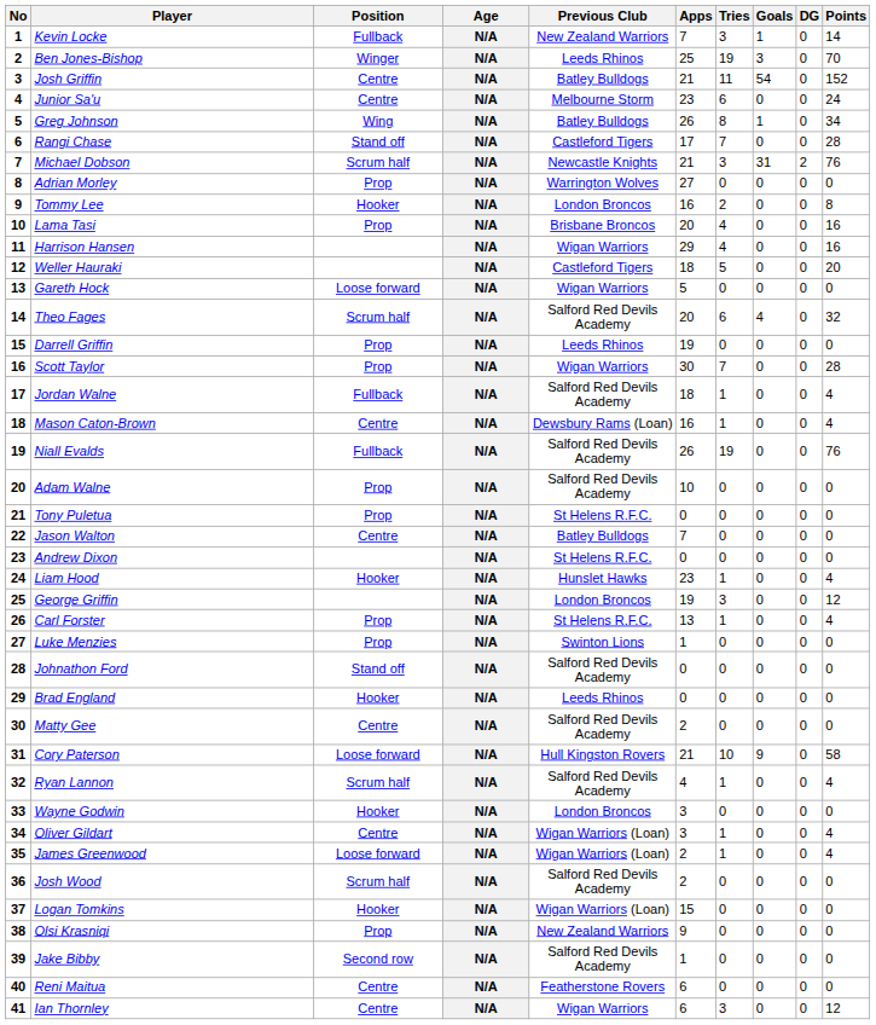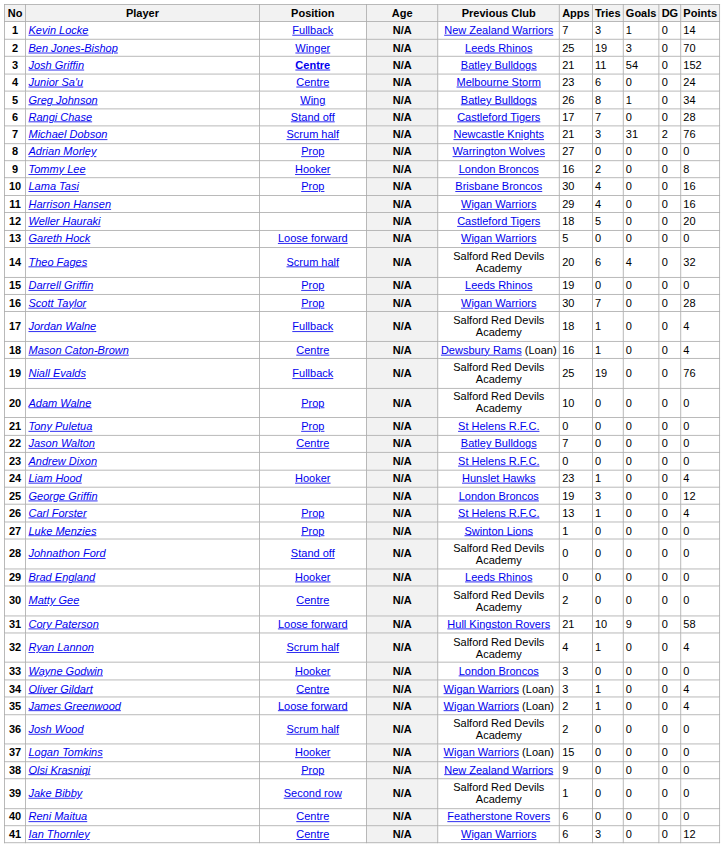 <table class="wikitable sortable"  style="width:100%; font-size:85%;">
 <tr style="background:#efefef;">
 <th width=3%>No</th>
 <th !width=47%>Player</th>
 <th width=15%>Position</th>
 <th width=1%>Age</th>
 <th width=17%>Previous Club</th>
 <th style="width:20px;">Apps</th>
 <th style="width:20px;">Tries</th>
 <th style="width:20px;">Goals</th>
 <th style="width:20px;">DG</th>
 <th style="width:20px;">Points</th>
 </tr>
 <tr style="background:#fff;">
 <td align=center><strong>1</strong></td>
 <td><em><a href='#'>Kevin Locke</a></em></td>
 <td align=center><a href='#'>Fullback</a></td>
 <th width=10%>N/A</th>
 <td align=center><a href='#'>New Zealand Warriors</a></td>
 <td align=centre>7</td>
 <td align=centre>3</td>
 <td align=centre>1</td>
 <td align=centre>0</td>
 <td align=centre>14</td>
 </tr>
 <tr style="background:#fff;">
 <td align=center><strong>2</strong></td>
 <td><em><a href='#'>Ben Jones-Bishop</a></em></td>
 <td align=center><a href='#'>Winger</a></td>
 <th width=10%>N/A</th>
 <td align=center><a href='#'>Leeds Rhinos</a></td>
 <td align=centre>25</td>
 <td align=centre>19</td>
 <td align=centre>3</td>
 <td align=centre>0</td>
 <td align=centre>70</td>
 </tr>
 <tr style="background:#fff;">
 <td align=center><strong>3</strong></td>
 <td><em><a href='#'>Josh Griffin</a></em></td>
-<td align=center><a href='#'>Centre</a></td>
+<td align=center><strong><a href='#'>Centre</a></strong></td>
 <th width=10%>N/A</th>
 <td align=center><a href='#'>Batley Bulldogs</a></td>
 <td align=centre>21</td>
 <td align=centre>11</td>
 <td align=centre>54</td>
 <td align=centre>0</td>
 <td align=centre>152</td>
 </tr>
 <tr style="background:#fff;">
 <td align=center><strong>4</strong></td>
 <td><em><a href='#'>Junior Sa'u</a></em></td>
 <td align=center><a href='#'>Centre</a></td>
 <th width=10%>N/A</th>
 <td align=center><a href='#'>Melbourne Storm</a></td>
 <td align=centre>23</td>
 <td align=centre>6</td>
 <td align=centre>0</td>
 <td align=centre>0</td>
 <td align=centre>24</td>
 </tr>
 <tr style="background:#fff;">
 <td align=center><strong>5</strong></td>
 <td><em><a href='#'>Greg Johnson</a></em></td>
 <td align=center><a href='#'>Wing</a></td>
 <th width=10%>N/A</th>
 <td align=center><a href='#'>Batley Bulldogs</a></td>
 <td align=centre>26</td>
 <td align=centre>8</td>
 <td align=centre>1</td>
 <td align=centre>0</td>
 <td align=centre>34</td>
 </tr>
 <tr style="background:#fff;">
 <td align=center><strong>6</strong></td>
 <td><em><a href='#'>Rangi Chase</a></em></td>
 <td align=center><a href='#'>Stand off</a></td>
 <th width=10%>N/A</th>
 <td align=center><a href='#'>Castleford Tigers</a></td>
 <td align=centre>17</td>
 <td align=centre>7</td>
 <td align=centre>0</td>
 <td align=centre>0</td>
 <td align=centre>28</td>
 </tr>
 <tr style="background:#fff;">
 <td align=center><strong>7</strong></td>
 <td><em><a href='#'>Michael Dobson</a></em></td>
 <td align=center><a href='#'>Scrum half</a></td>
 <th width=10%>N/A</th>
 <td align=center><a href='#'>Newcastle Knights</a></td>
 <td align=centre>21</td>
 <td align=centre>3</td>
 <td align=centre>31</td>
 <td align=centre>2</td>
 <td align=centre>76</td>
 </tr>
 <tr style="background:#fff;">
 <td align=center><strong>8</strong></td>
 <td><em><a href='#'>Adrian Morley</a></em></td>
 <td align=center><a href='#'>Prop</a></td>
 <th width=10%>N/A</th>
 <td align=center><a href='#'>Warrington Wolves</a></td>
 <td align=centre>27</td>
 <td align=centre>0</td>
 <td align=centre>0</td>
 <td align=centre>0</td>
 <td align=centre>0</td>
 </tr>
 <tr style="background:#fff;">
 <td align=center><strong>9</strong></td>
 <td><em><a href='#'>Tommy Lee</a></em></td>
 <td align=center><a href='#'>Hooker</a></td>
 <th width=10%>N/A</th>
 <td align=center><a href='#'>London Broncos</a></td>
 <td align=centre>16</td>
 <td align=centre>2</td>
 <td align=centre>0</td>
 <td align=centre>0</td>
 <td align=centre>8</td>
 </tr>
 <tr style="background:#fff;">
 <td align=center><strong>10</strong></td>
 <td><em><a href='#'>Lama Tasi</a></em></td>
 <td align=center><a href='#'>Prop</a></td>
 <th width=10%>N/A</th>
 <td align=center><a href='#'>Brisbane Broncos</a></td>
-<td align=centre>20</td>
+<td align=centre>30</td>
 <td align=centre>4</td>
 <td align=centre>0</td>
 <td align=centre>0</td>
 <td align=centre>16</td>
 </tr>
 <tr style="background:#fff;">
 <td align=center><strong>11</strong></td>
 <td><em><a href='#'>Harrison Hansen</a></em></td>
 <td align=center></td>
 <th width=10%>N/A</th>
 <td align=center><a href='#'>Wigan Warriors</a></td>
 <td align=centre>29</td>
 <td align=centre>4</td>
 <td align=centre>0</td>
 <td align=centre>0</td>
 <td align=centre>16</td>
 </tr>
 <tr style="background:#fff;">
 <td align=center><strong>12</strong></td>
 <td><em><a href='#'>Weller Hauraki</a></em></td>
 <td align=center></td>
 <th width=10%>N/A</th>
 <td align=center><a href='#'>Castleford Tigers</a></td>
 <td align=centre>18</td>
 <td align=centre>5</td>
 <td align=centre>0</td>
 <td align=centre>0</td>
 <td align=centre>20</td>
 </tr>
 <tr style="background:#fff;">
 <td align=center><strong>13</strong></td>
 <td><em><a href='#'>Gareth Hock</a></em></td>
 <td align=center><a href='#'>Loose forward</a></td>
 <th width=10%>N/A</th>
 <td align=center><a href='#'>Wigan Warriors</a></td>
 <td align=centre>5</td>
 <td align=centre>0</td>
 <td align=centre>0</td>
 <td align=centre>0</td>
 <td align=centre>0</td>
 </tr>
 <tr style="background:#fff;">
 <td align=center><strong>14</strong></td>
 <td><em><a href='#'>Theo Fages</a></em></td>
 <td align=center><a href='#'>Scrum half</a></td>
 <th width=10%>N/A</th>
 <td align=center>Salford Red Devils Academy</td>
 <td align=centre>20</td>
 <td align=centre>6</td>
 <td align=centre>4</td>
 <td align=centre>0</td>
 <td align=centre>32</td>
 </tr>
 <tr style="background:#fff;">
 <td align=center><strong>15</strong></td>
 <td><em><a href='#'>Darrell Griffin</a></em></td>
 <td align=center><a href='#'>Prop</a></td>
 <th width=10%>N/A</th>
 <td align=center><a href='#'>Leeds Rhinos</a></td>
 <td align=centre>19</td>
 <td align=centre>0</td>
 <td align=centre>0</td>
 <td align=centre>0</td>
 <td align=centre>0</td>
 </tr>
 <tr style="background:#fff;">
 <td align=center><strong>16</strong></td>
 <td><em><a href='#'>Scott Taylor</a></em></td>
 <td align=center><a href='#'>Prop</a></td>
 <th width=10%>N/A</th>
 <td align=center><a href='#'>Wigan Warriors</a></td>
 <td align=centre>30</td>
 <td align=centre>7</td>
 <td align=centre>0</td>
 <td align=centre>0</td>
 <td align=centre>28</td>
 </tr>
 <tr style="background:#fff;">
 <td align=center><strong>17</strong></td>
 <td><em><a href='#'>Jordan Walne</a></em></td>
 <td align=center><a href='#'>Fullback</a></td>
 <th width=10%>N/A</th>
 <td align=center>Salford Red Devils Academy</td>
 <td align=centre>18</td>
 <td align=centre>1</td>
 <td align=centre>0</td>
 <td align=centre>0</td>
 <td align=centre>4</td>
 </tr>
 <tr style="background:#fff;">
 <td align=center><strong>18</strong></td>
 <td><em><a href='#'>Mason Caton-Brown</a></em></td>
 <td align=center><a href='#'>Centre</a></td>
 <th width=10%>N/A</th>
 <td align=center><a href='#'>Dewsbury Rams</a> (Loan)</td>
 <td align=centre>16</td>
 <td align=centre>1</td>
 <td align=centre>0</td>
 <td align=centre>0</td>
 <td align=centre>4</td>
 </tr>
 <tr style="background:#fff;">
 <td align=center><strong>19</strong></td>
 <td><em><a href='#'>Niall Evalds</a></em></td>
 <td align=center><a href='#'>Fullback</a></td>
 <th width=10%>N/A</th>
 <td align=center>Salford Red Devils Academy</td>
-<td align=centre>26</td>
+<td align=centre>25</td>
 <td align=centre>19</td>
 <td align=centre>0</td>
 <td align=centre>0</td>
 <td align=centre>76</td>
 </tr>
 <tr style="background:#fff;">
 <td align=center><strong>20</strong></td>
 <td><em><a href='#'>Adam Walne</a></em></td>
 <td align=center><a href='#'>Prop</a></td>
 <th width=10%>N/A</th>
 <td align=center>Salford Red Devils Academy</td>
 <td align=centre>10</td>
 <td align=centre>0</td>
 <td align=centre>0</td>
 <td align=centre>0</td>
 <td align=centre>0</td>
 </tr>
 <tr style="background:#fff;">
 <td align=center><strong>21</strong></td>
 <td><em><a href='#'>Tony Puletua</a></em></td>
 <td align=center><a href='#'>Prop</a></td>
 <th width=10%>N/A</th>
 <td align=center><a href='#'>St Helens R.F.C.</a></td>
 <td align=centre>0</td>
 <td align=centre>0</td>
 <td align=centre>0</td>
 <td align=centre>0</td>
 <td align=centre>0</td>
 </tr>
 <tr style="background:#fff;">
 <td align=center><strong>22</strong></td>
 <td><em><a href='#'>Jason Walton</a></em></td>
 <td align=center><a href='#'>Centre</a></td>
 <th width=10%>N/A</th>
 <td align=center><a href='#'>Batley Bulldogs</a></td>
 <td align=centre>7</td>
 <td align=centre>0</td>
 <td align=centre>0</td>
 <td align=centre>0</td>
 <td align=centre>0</td>
 </tr>
 <tr style="background:#fff;">
 <td align=center><strong>23</strong></td>
 <td><em><a href='#'>Andrew Dixon</a></em></td>
 <td align=center></td>
 <th width=10%>N/A</th>
 <td align=center><a href='#'>St Helens R.F.C.</a></td>
 <td align=centre>0</td>
 <td align=centre>0</td>
 <td align=centre>0</td>
 <td align=centre>0</td>
 <td align=centre>0</td>
 </tr>
 <tr style="background:#fff;">
 <td align=center><strong>24</strong></td>
 <td><em><a href='#'>Liam Hood</a></em></td>
 <td align=center><a href='#'>Hooker</a></td>
 <th width=10%>N/A</th>
 <td align=center><a href='#'>Hunslet Hawks</a></td>
 <td align=centre>23</td>
 <td align=centre>1</td>
 <td align=centre>0</td>
 <td align=centre>0</td>
 <td align=centre>4</td>
 </tr>
 <tr style="background:#fff;">
 <td align=center><strong>25</strong></td>
 <td><em><a href='#'>George Griffin</a></em></td>
 <td align=center></td>
 <th width=10%>N/A</th>
 <td align=center><a href='#'>London Broncos</a></td>
 <td align=centre>19</td>
 <td align=centre>3</td>
 <td align=centre>0</td>
 <td align=centre>0</td>
 <td align=centre>12</td>
 </tr>
 <tr style="background:#fff;">
 <td align=center><strong>26</strong></td>
 <td><em><a href='#'>Carl Forster</a></em></td>
 <td align=center><a href='#'>Prop</a></td>
 <th width=10%>N/A</th>
 <td align=center><a href='#'>St Helens R.F.C.</a></td>
 <td align=centre>13</td>
 <td align=centre>1</td>
 <td align=centre>0</td>
 <td align=centre>0</td>
 <td align=centre>4</td>
 </tr>
 <tr style="background:#fff;">
 <td align=center><strong>27</strong></td>
 <td><em><a href='#'>Luke Menzies</a></em></td>
 <td align=center><a href='#'>Prop</a></td>
 <th width=10%>N/A</th>
 <td align=center><a href='#'>Swinton Lions</a></td>
 <td align=centre>1</td>
 <td align=centre>0</td>
 <td align=centre>0</td>
 <td align=centre>0</td>
 <td align=centre>0</td>
 </tr>
 <tr style="background:#fff;">
 <td align=center><strong>28</strong></td>
 <td><em><a href='#'>Johnathon Ford</a></em></td>
 <td align=center><a href='#'>Stand off</a></td>
 <th width=10%>N/A</th>
 <td align=center>Salford Red Devils Academy</td>
 <td align=centre>0</td>
 <td align=centre>0</td>
 <td align=centre>0</td>
 <td align=centre>0</td>
 <td align=centre>0</td>
 </tr>
 <tr style="background:#fff;">
 <td align=center><strong>29</strong></td>
 <td><em><a href='#'>Brad England</a></em></td>
 <td align=center><a href='#'>Hooker</a></td>
 <th width=10%>N/A</th>
 <td align=center><a href='#'>Leeds Rhinos</a></td>
 <td align=centre>0</td>
 <td align=centre>0</td>
 <td align=centre>0</td>
 <td align=centre>0</td>
 <td align=centre>0</td>
 </tr>
 <tr style="background:#fff;">
 <td align=center><strong>30</strong></td>
 <td><em><a href='#'>Matty Gee</a></em></td>
 <td align=center><a href='#'>Centre</a></td>
 <th width=10%>N/A</th>
 <td align=center>Salford Red Devils Academy</td>
 <td align=centre>2</td>
 <td align=centre>0</td>
 <td align=centre>0</td>
 <td align=centre>0</td>
 <td align=centre>0</td>
 </tr>
 <tr style="background:#fff;">
 <td align=center><strong>31</strong></td>
 <td><em><a href='#'>Cory Paterson</a></em></td>
 <td align=center><a href='#'>Loose forward</a></td>
 <th width=10%>N/A</th>
 <td align=center><a href='#'>Hull Kingston Rovers</a></td>
 <td align=centre>21</td>
 <td align=centre>10</td>
 <td align=centre>9</td>
 <td align=centre>0</td>
 <td align=centre>58</td>
 </tr>
 <tr style="background:#fff;">
 <td align=center><strong>32</strong></td>
 <td><em><a href='#'>Ryan Lannon</a></em></td>
 <td align=center><a href='#'>Scrum half</a></td>
 <th width=10%>N/A</th>
 <td align=center>Salford Red Devils Academy</td>
 <td align=centre>4</td>
 <td align=centre>1</td>
 <td align=centre>0</td>
 <td align=centre>0</td>
 <td align=centre>4</td>
 </tr>
 <tr style="background:#fff;">
 <td align=center><strong>33</strong></td>
 <td><em><a href='#'>Wayne Godwin</a></em></td>
 <td align=center><a href='#'>Hooker</a></td>
 <th width=10%>N/A</th>
 <td align=center><a href='#'>London Broncos</a></td>
 <td align=centre>3</td>
 <td align=centre>0</td>
 <td align=centre>0</td>
 <td align=centre>0</td>
 <td align=centre>0</td>
 </tr>
 <tr style="background:#fff;">
 <td align=center><strong>34</strong></td>
 <td><em><a href='#'>Oliver Gildart</a></em></td>
 <td align=center><a href='#'>Centre</a></td>
 <th width=10%>N/A</th>
 <td align=center><a href='#'>Wigan Warriors</a> (Loan)</td>
 <td align=centre>3</td>
 <td align=centre>1</td>
 <td align=centre>0</td>
 <td align=centre>0</td>
 <td align=centre>4</td>
 </tr>
 <tr style="background:#fff;">
 <td align=center><strong>35</strong></td>
 <td><em><a href='#'>James Greenwood</a></em></td>
 <td align=center><a href='#'>Loose forward</a></td>
 <th width=10%>N/A</th>
 <td align=center><a href='#'>Wigan Warriors</a> (Loan)</td>
 <td align=centre>2</td>
 <td align=centre>1</td>
 <td align=centre>0</td>
 <td align=centre>0</td>
 <td align=centre>4</td>
 </tr>
 <tr style="background:#fff;">
 <td align=center><strong>36</strong></td>
 <td><em><a href='#'>Josh Wood</a></em></td>
 <td align=center><a href='#'>Scrum half</a></td>
 <th width=10%>N/A</th>
 <td align=center>Salford Red Devils Academy</td>
 <td align=centre>2</td>
 <td align=centre>0</td>
 <td align=centre>0</td>
 <td align=centre>0</td>
 <td align=centre>0</td>
 </tr>
 <tr style="background:#fff;">
 <td align=center><strong>37</strong></td>
 <td><em><a href='#'>Logan Tomkins</a></em></td>
 <td align=center><a href='#'>Hooker</a></td>
 <th width=10%>N/A</th>
 <td align=center><a href='#'>Wigan Warriors</a> (Loan)</td>
 <td align=centre>15</td>
 <td align=centre>0</td>
 <td align=centre>0</td>
 <td align=centre>0</td>
 <td align=centre>0</td>
 </tr>
 <tr style="background:#fff;">
 <td align=center><strong>38</strong></td>
 <td><em><a href='#'>Olsi Krasniqi</a></em></td>
 <td align=center><a href='#'>Prop</a></td>
 <th width=10%>N/A</th>
 <td align=center><a href='#'>New Zealand Warriors</a></td>
 <td align=centre>9</td>
 <td align=centre>0</td>
 <td align=centre>0</td>
 <td align=centre>0</td>
 <td align=centre>0</td>
 </tr>
 <tr style="background:#fff;">
 <td align=center><strong>39</strong></td>
 <td><em><a href='#'>Jake Bibby</a></em></td>
 <td align=center><a href='#'>Second row</a></td>
 <th width=10%>N/A</th>
 <td align=center>Salford Red Devils Academy</td>
 <td align=centre>1</td>
 <td align=centre>0</td>
 <td align=centre>0</td>
 <td align=centre>0</td>
 <td align=centre>0</td>
 </tr>
 <tr style="background:#fff;">
 <td align=center><strong>40</strong></td>
 <td><em><a href='#'>Reni Maitua</a></em></td>
 <td align=center><a href='#'>Centre</a></td>
 <th width=10%>N/A</th>
 <td align=center><a href='#'>Featherstone Rovers</a></td>
 <td align=centre>6</td>
 <td align=centre>0</td>
 <td align=centre>0</td>
 <td align=centre>0</td>
 <td align=centre>0</td>
 </tr>
 <tr style="background:#fff;">
 <td align=center><strong>41</strong></td>
 <td><em><a href='#'>Ian Thornley</a></em></td>
 <td align=center><a href='#'>Centre</a></td>
 <th width=10%>N/A</th>
 <td align=center><a href='#'>Wigan Warriors</a></td>
 <td align=centre>6</td>
 <td align=centre>3</td>
 <td align=centre>0</td>
 <td align=centre>0</td>
 <td align=centre>12</td>
 </tr>
 </table>
